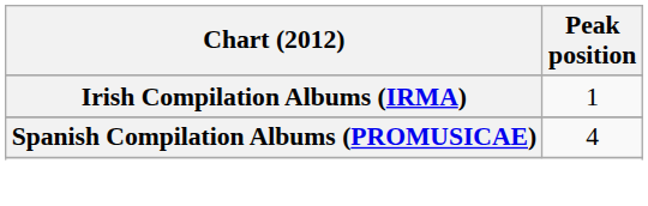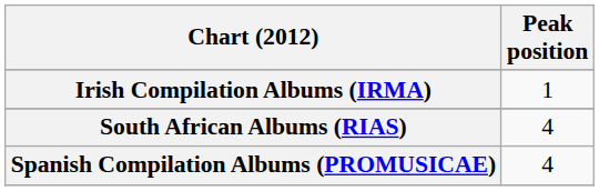 <table class="wikitable sortable plainrowheaders">
 <tr>
 <th scope="col">Chart (2012)</th>
 <th scope="col">Peak<br>position</th>
 </tr>
 <tr>
 </tr>
 <tr>
 </tr>
 <tr>
 </tr>
 <tr>
 </tr>
 <tr>
 </tr>
 <tr>
 </tr>
 <tr>
 </tr>
 <tr>
 </tr>
 <tr>
 </tr>
 <tr>
 </tr>
 <tr>
 <th scope="row">Irish Compilation Albums (<a href='#'>IRMA</a>)</th>
 <td style="text-align:center;">1</td>
 </tr>
 <tr>
 </tr>
 <tr>
 </tr>
 <tr>
 </tr>
 <tr>
 </tr>
 <tr>
+<th scope="row">South African Albums (<a href='#'>RIAS</a>)</th>
+<td style="text-align:center;">4</td>
+</tr>
+<tr>
 <th scope="row">Spanish Compilation Albums (<a href='#'>PROMUSICAE</a>)</th>
 <td style="text-align:center;">4</td>
 </tr>
 <tr>
 </tr>
 <tr>
 </tr>
 <tr>
 </tr>
 <tr>
 </tr>
 <tr>
 </tr>
 <tr>
 </tr>
 </table>
